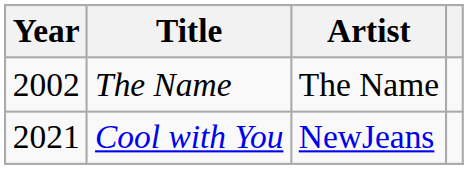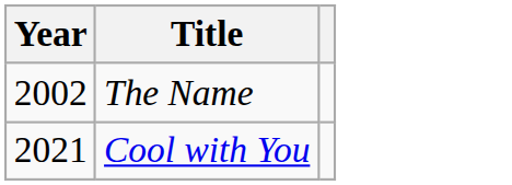 <table class="wikitable">
 <tr>
 <th>Year</th>
 <th>Title</th>
-<th>Artist</th>
 <th scope="col"></th>
 </tr>
 <tr>
 <td>2002</td>
 <td><em>The Name</em></td>
-<td>The Name</td>
 <td></td>
 </tr>
 <tr>
 <td>2021</td>
 <td><em><a href='#'>Cool with You</a></em></td>
-<td><a href='#'>NewJeans</a></td>
 <td style="text-align:center"></td>
 </tr>
 </table>
